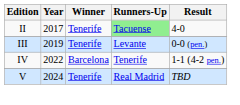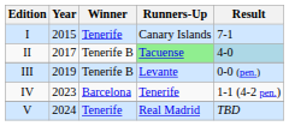 <table align="center" class="wikitable" style="text-align: left;">
 <tr>
 <th bgcolor="#707070" align="center">Edition</th>
 <th bgcolor="#707070" align="center">Year</th>
 <th bgcolor="#F0C000" align="left">Winner </th>
 <th bgcolor="#C0C0C0" align="left">Runners-Up </th>
 <th bgcolor="#707070" align="center">Result</th>
 </tr>
+<tr bgcolor="#D0E7FF">
+<td align="center">I</td>
+<td>2015</td>
+<td> <a href='#'>Tenerife</a></td>
+<td> Canary Islands</td>
+<td>7-1</td>
+</tr>
 <tr>
 <td align="center">II</td>
 <td>2017</td>
-<td> <a href='#'>Tenerife</a></td>
+<td> Tenerife B</td>
 <td style="background: lightgreen;"> <a href='#'>Tacuense</a></td>
-<td>4-0</td>
+<td style="background: lightblue;">4-0</td>
 </tr>
 <tr>
 </tr>
 <tr bgcolor="#D0E7FF">
 <td align="center">III</td>
 <td>2019</td>
-<td> <a href='#'>Tenerife</a></td>
+<td> Tenerife B</td>
 <td> <a href='#'>Levante</a></td>
 <td>0-0 <small>(<a href='#'>pen.</a>)</small></td>
 </tr>
 <tr>
 <td align="center">IV</td>
-<td>2022</td>
+<td>2023</td>
 <td> <a href='#'>Barcelona</a></td>
 <td> <a href='#'>Tenerife</a></td>
 <td>1-1 (4-2 <small><a href='#'>pen.</a></small>)</td>
 </tr>
 <tr>
 </tr>
 <tr bgcolor="#D0E7FF">
 <td align="center">V</td>
 <td>2024</td>
 <td> <a href='#'>Tenerife</a></td>
 <td> <a href='#'>Real Madrid</a></td>
 <td><em>TBD</em></td>
 </tr>
 </table>
